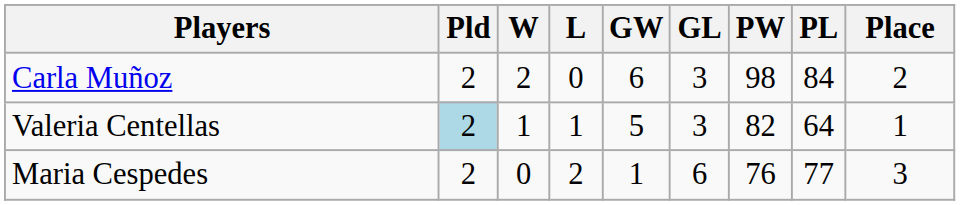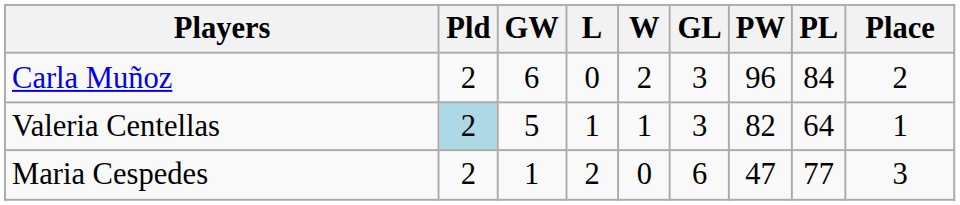 <table class=wikitable style="text-align:center">
 <tr>
 <th width=220>Players</th>
 <th width=20>Pld</th>
+<th width=20>GW</th>
+<th width=20>L</th>
 <th width=20>W</th>
-<th width=20>L</th>
-<th width=20>GW</th>
 <th width=20>GL</th>
 <th width=20>PW</th>
 <th width=20>PL</th>
 <th width=50>Place</th>
 </tr>
 <tr>
 <td align=left> <a href='#'>Carla Muñoz</a></td>
 <td>2</td>
+<td>6</td>
+<td>0</td>
 <td>2</td>
-<td>0</td>
-<td>6</td>
 <td>3</td>
-<td>98</td>
+<td>96</td>
 <td>84</td>
 <td>2</td>
 </tr>
 <tr>
 <td align=left> Valeria Centellas</td>
 <td style="background: lightblue;">2</td>
+<td>5</td>
 <td>1</td>
 <td>1</td>
-<td>5</td>
 <td>3</td>
 <td>82</td>
 <td>64</td>
 <td>1</td>
 </tr>
 <tr>
 <td align=left> Maria Cespedes</td>
 <td>2</td>
+<td>1</td>
+<td>2</td>
 <td>0</td>
-<td>2</td>
-<td>1</td>
 <td>6</td>
-<td>76</td>
+<td>47</td>
 <td>77</td>
 <td>3</td>
 </tr>
 </table>
